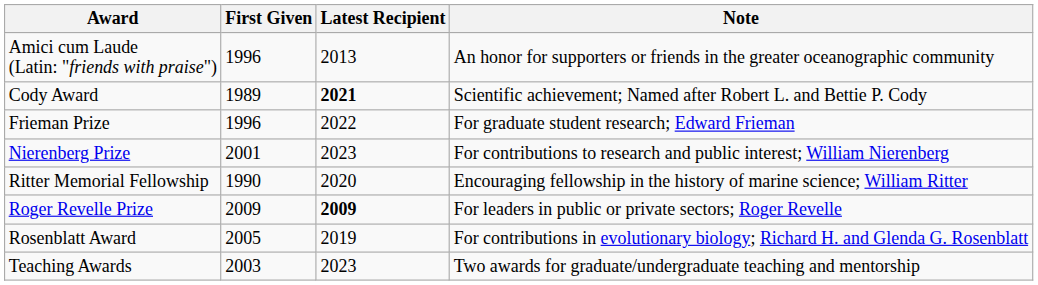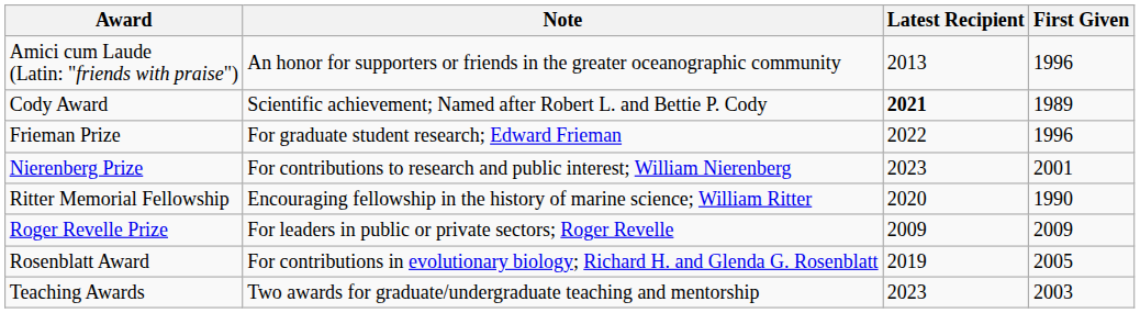 <table class="wikitable sortable mw-collapsible mw-collapsed">
 <tr>
 <th>Award</th>
+<th>Note</th>
+<th>Latest Recipient</th>
 <th>First Given</th>
-<th>Latest Recipient</th>
-<th>Note</th>
 </tr>
 <tr>
 <td>Amici cum Laude<br>(Latin: "<em>friends with praise</em>")</td>
+<td>An honor for supporters or friends in the greater oceanographic community</td>
+<td>2013</td>
 <td>1996</td>
-<td>2013</td>
-<td>An honor for supporters or friends in the greater oceanographic community</td>
 </tr>
 <tr>
 <td>Cody Award</td>
+<td>Scientific achievement; Named after Robert L. and Bettie P. Cody</td>
+<td><strong>2021</strong></td>
 <td>1989</td>
-<td><strong>2021</strong></td>
-<td>Scientific achievement; Named after Robert L. and Bettie P. Cody</td>
 </tr>
 <tr>
 <td>Frieman Prize</td>
+<td>For graduate student research; <a href='#'>Edward Frieman</a></td>
+<td>2022</td>
 <td>1996</td>
-<td>2022</td>
-<td>For graduate student research; <a href='#'>Edward Frieman</a></td>
 </tr>
 <tr>
 <td><a href='#'>Nierenberg Prize</a></td>
+<td>For contributions to research and public interest; <a href='#'>William Nierenberg</a></td>
+<td>2023</td>
 <td>2001</td>
-<td>2023</td>
-<td>For contributions to research and public interest; <a href='#'>William Nierenberg</a></td>
 </tr>
 <tr>
 <td>Ritter Memorial Fellowship</td>
+<td>Encouraging fellowship in the history of marine science; <a href='#'>William Ritter</a></td>
+<td>2020</td>
 <td>1990</td>
-<td>2020</td>
-<td>Encouraging fellowship in the history of marine science; <a href='#'>William Ritter</a></td>
 </tr>
 <tr>
 <td><a href='#'>Roger Revelle Prize</a></td>
+<td>For leaders in public or private sectors; <a href='#'>Roger Revelle</a></td>
 <td>2009</td>
-<td><strong>2009</strong></td>
-<td>For leaders in public or private sectors; <a href='#'>Roger Revelle</a></td>
+<td>2009</td>
 </tr>
 <tr>
 <td>Rosenblatt Award</td>
+<td>For contributions in <a href='#'>evolutionary biology</a>; <a href='#'>Richard H. and Glenda G. Rosenblatt</a></td>
+<td>2019</td>
 <td>2005</td>
-<td>2019</td>
-<td>For contributions in <a href='#'>evolutionary biology</a>; <a href='#'>Richard H. and Glenda G. Rosenblatt</a></td>
 </tr>
 <tr>
 <td>Teaching Awards</td>
+<td>Two awards for graduate/undergraduate teaching and mentorship</td>
+<td>2023</td>
 <td>2003</td>
-<td>2023</td>
-<td>Two awards for graduate/undergraduate teaching and mentorship</td>
 </tr>
 </table>
